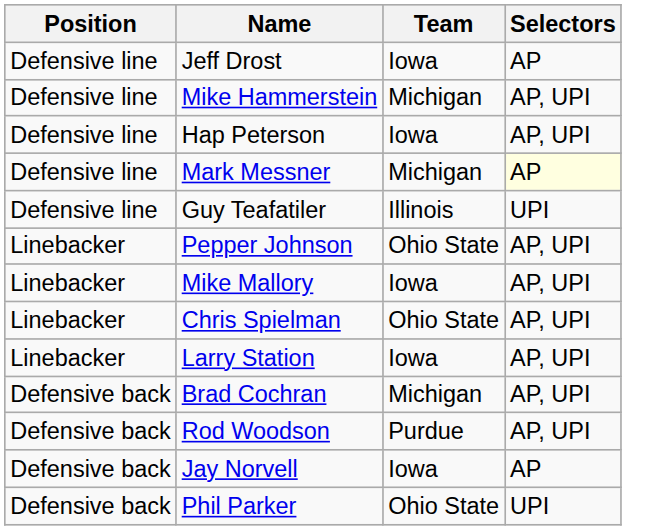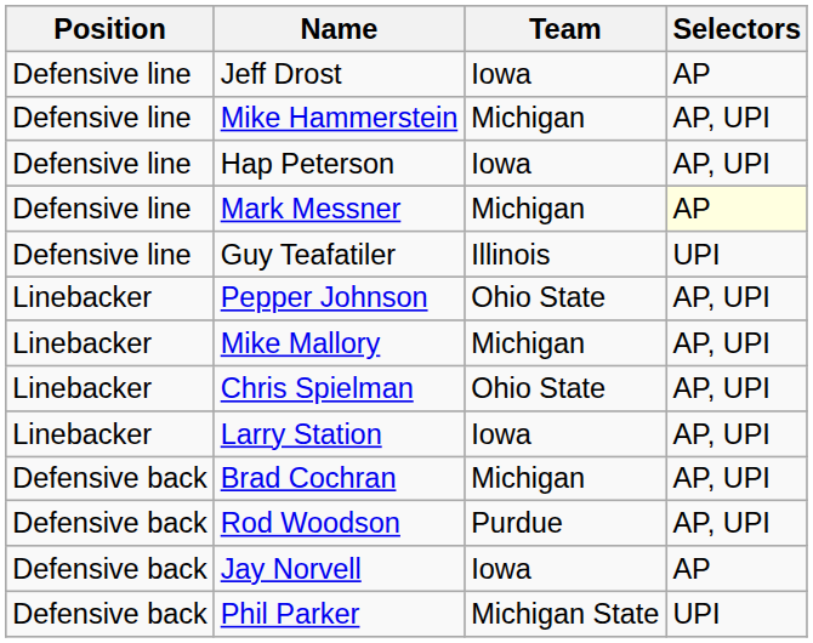 <table class="wikitable" style="font-size: 90%">
 <tr>
 <th>Position</th>
 <th>Name</th>
 <th>Team</th>
 <th>Selectors</th>
 </tr>
 <tr>
 <td>Defensive line</td>
 <td>Jeff Drost</td>
 <td>Iowa</td>
 <td>AP</td>
 </tr>
 <tr>
 <td>Defensive line</td>
 <td><a href='#'>Mike Hammerstein</a></td>
 <td>Michigan</td>
 <td>AP, UPI</td>
 </tr>
 <tr>
 <td>Defensive line</td>
 <td>Hap Peterson</td>
 <td>Iowa</td>
 <td>AP, UPI</td>
 </tr>
 <tr>
 <td>Defensive line</td>
 <td><a href='#'>Mark Messner</a></td>
 <td>Michigan</td>
 <td style="background: lightyellow;">AP</td>
 </tr>
 <tr>
 <td>Defensive line</td>
 <td>Guy Teafatiler</td>
 <td>Illinois</td>
 <td>UPI</td>
 </tr>
 <tr>
 <td>Linebacker</td>
 <td><a href='#'>Pepper Johnson</a></td>
 <td>Ohio State</td>
 <td>AP, UPI</td>
 </tr>
 <tr>
 <td>Linebacker</td>
 <td><a href='#'>Mike Mallory</a></td>
-<td>Iowa</td>
+<td>Michigan</td>
 <td>AP, UPI</td>
 </tr>
 <tr>
 <td>Linebacker</td>
 <td><a href='#'>Chris Spielman</a></td>
 <td>Ohio State</td>
 <td>AP, UPI</td>
 </tr>
 <tr>
 <td>Linebacker</td>
 <td><a href='#'>Larry Station</a></td>
 <td>Iowa</td>
 <td>AP, UPI</td>
 </tr>
 <tr>
 <td>Defensive back</td>
 <td><a href='#'>Brad Cochran</a></td>
 <td>Michigan</td>
 <td>AP, UPI</td>
 </tr>
 <tr>
 <td>Defensive back</td>
 <td><a href='#'>Rod Woodson</a></td>
 <td>Purdue</td>
 <td>AP, UPI</td>
 </tr>
 <tr>
 <td>Defensive back</td>
 <td><a href='#'>Jay Norvell</a></td>
 <td>Iowa</td>
 <td>AP</td>
 </tr>
 <tr>
 <td>Defensive back</td>
 <td><a href='#'>Phil Parker</a></td>
-<td>Ohio State</td>
+<td>Michigan State</td>
 <td>UPI</td>
 </tr>
 </table>
